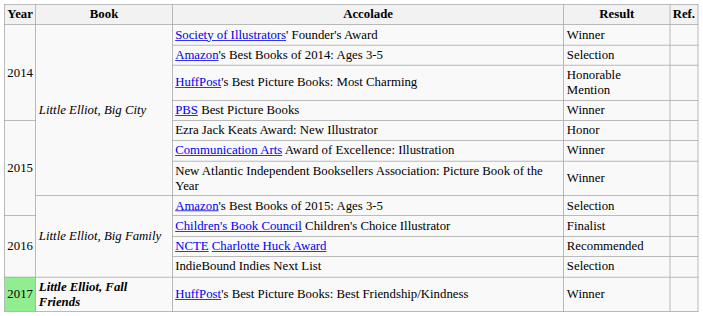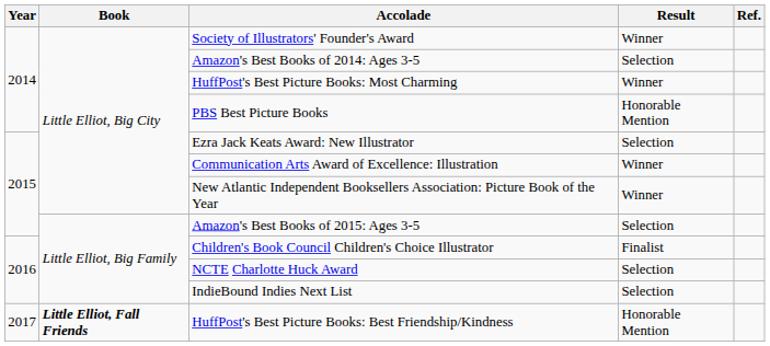 <table class="wikitable">
 <tr>
 <th>Year</th>
 <th>Book</th>
 <th>Accolade</th>
 <th>Result</th>
 <th>Ref.</th>
 </tr>
 <tr>
 <td rowspan="4">2014</td>
 <td rowspan="7"><em>Little Elliot, Big City</em></td>
 <td><a href='#'>Society of Illustrators</a>' Founder's Award</td>
 <td>Winner</td>
 <td></td>
 </tr>
 <tr>
 <td><a href='#'>Amazon</a>'s Best Books of 2014: Ages 3-5</td>
 <td>Selection</td>
 <td></td>
 </tr>
 <tr>
 <td><a href='#'>HuffPost</a>'s Best Picture Books: Most Charming</td>
-<td>Honorable Mention</td>
+<td>Winner</td>
 <td></td>
 </tr>
 <tr>
 <td><a href='#'>PBS</a> Best Picture Books</td>
-<td>Winner</td>
+<td>Honorable Mention</td>
 <td></td>
 </tr>
 <tr>
 <td rowspan="4">2015</td>
 <td>Ezra Jack Keats Award: New Illustrator</td>
-<td>Honor</td>
+<td>Selection</td>
 <td></td>
 </tr>
 <tr>
 <td><a href='#'>Communication Arts</a> Award of Excellence: Illustration</td>
 <td>Winner</td>
 <td></td>
 </tr>
 <tr>
 <td>New Atlantic Independent Booksellers Association: Picture Book of the Year</td>
 <td>Winner</td>
 <td></td>
 </tr>
 <tr>
 <td rowspan="4"><em>Little Elliot, Big Family</em></td>
 <td><a href='#'>Amazon</a>'s Best Books of 2015: Ages 3-5</td>
 <td>Selection</td>
 <td></td>
 </tr>
 <tr>
 <td rowspan="3">2016</td>
 <td><a href='#'>Children's Book Council</a> Children's Choice Illustrator</td>
 <td>Finalist</td>
 <td></td>
 </tr>
 <tr>
 <td><a href='#'>NCTE</a> <a href='#'>Charlotte Huck Award</a></td>
-<td>Recommended</td>
+<td>Selection</td>
 <td></td>
 </tr>
 <tr>
 <td>IndieBound Indies Next List</td>
 <td>Selection</td>
 <td></td>
 </tr>
 <tr>
-<td style="background: lightgreen;">2017</td>
+<td>2017</td>
 <td><strong><em>Little Elliot, Fall Friends</em></strong></td>
 <td><a href='#'>HuffPost</a>'s Best Picture Books: Best Friendship/Kindness</td>
-<td>Winner</td>
+<td>Honorable Mention</td>
 <td></td>
 </tr>
 </table>
